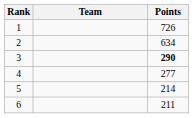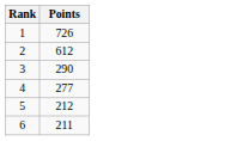 <table class="wikitable" style="text-align:center;">
 <tr>
 <th width=40>Rank</th>
-<th width=180>Team</th>
 <th width=60>Points</th>
 </tr>
 <tr>
 <td>1</td>
-<td align=left></td>
 <td>726</td>
 </tr>
 <tr>
 <td>2</td>
-<td align=left></td>
-<td>634</td>
+<td>612</td>
 </tr>
 <tr>
 <td>3</td>
-<td align=left></td>
-<td><strong>290</strong></td>
+<td>290</td>
 </tr>
 <tr>
 <td>4</td>
-<td align=left></td>
 <td>277</td>
 </tr>
 <tr>
 <td>5</td>
-<td align=left></td>
-<td>214</td>
+<td>212</td>
 </tr>
 <tr>
 <td>6</td>
-<td align=left></td>
 <td>211</td>
 </tr>
 </table>
